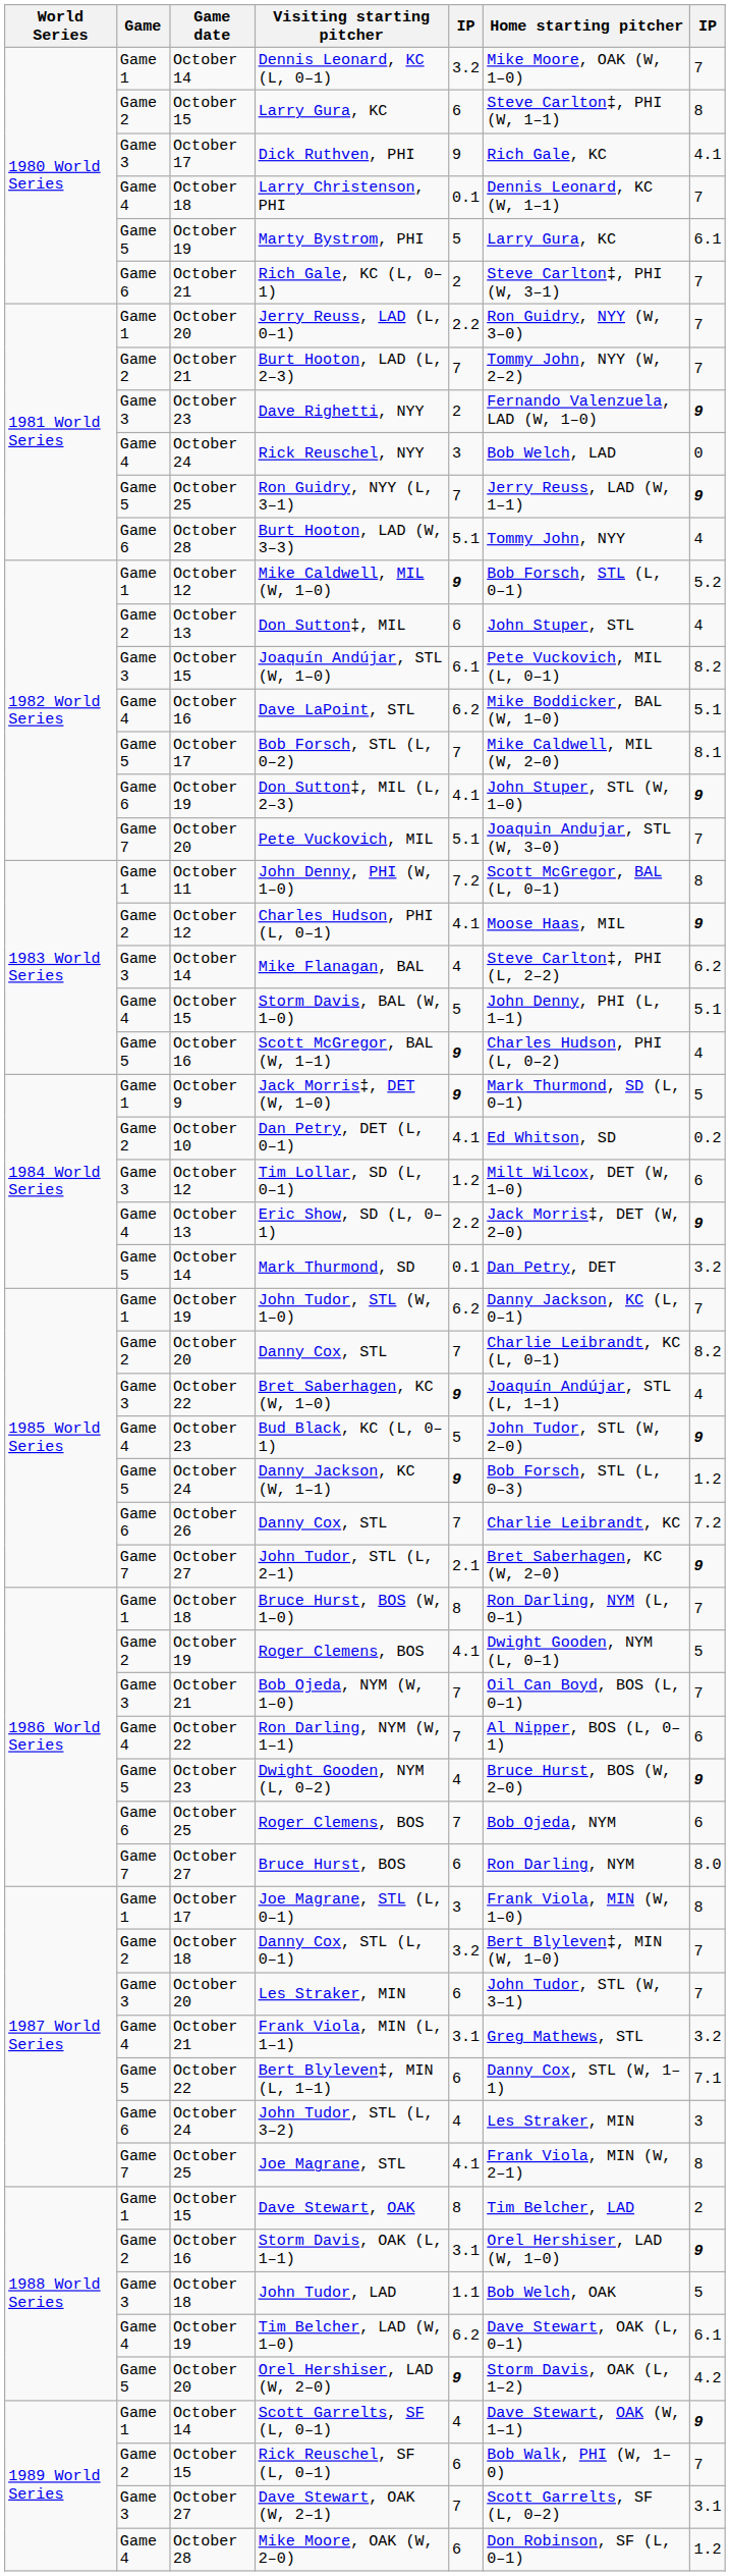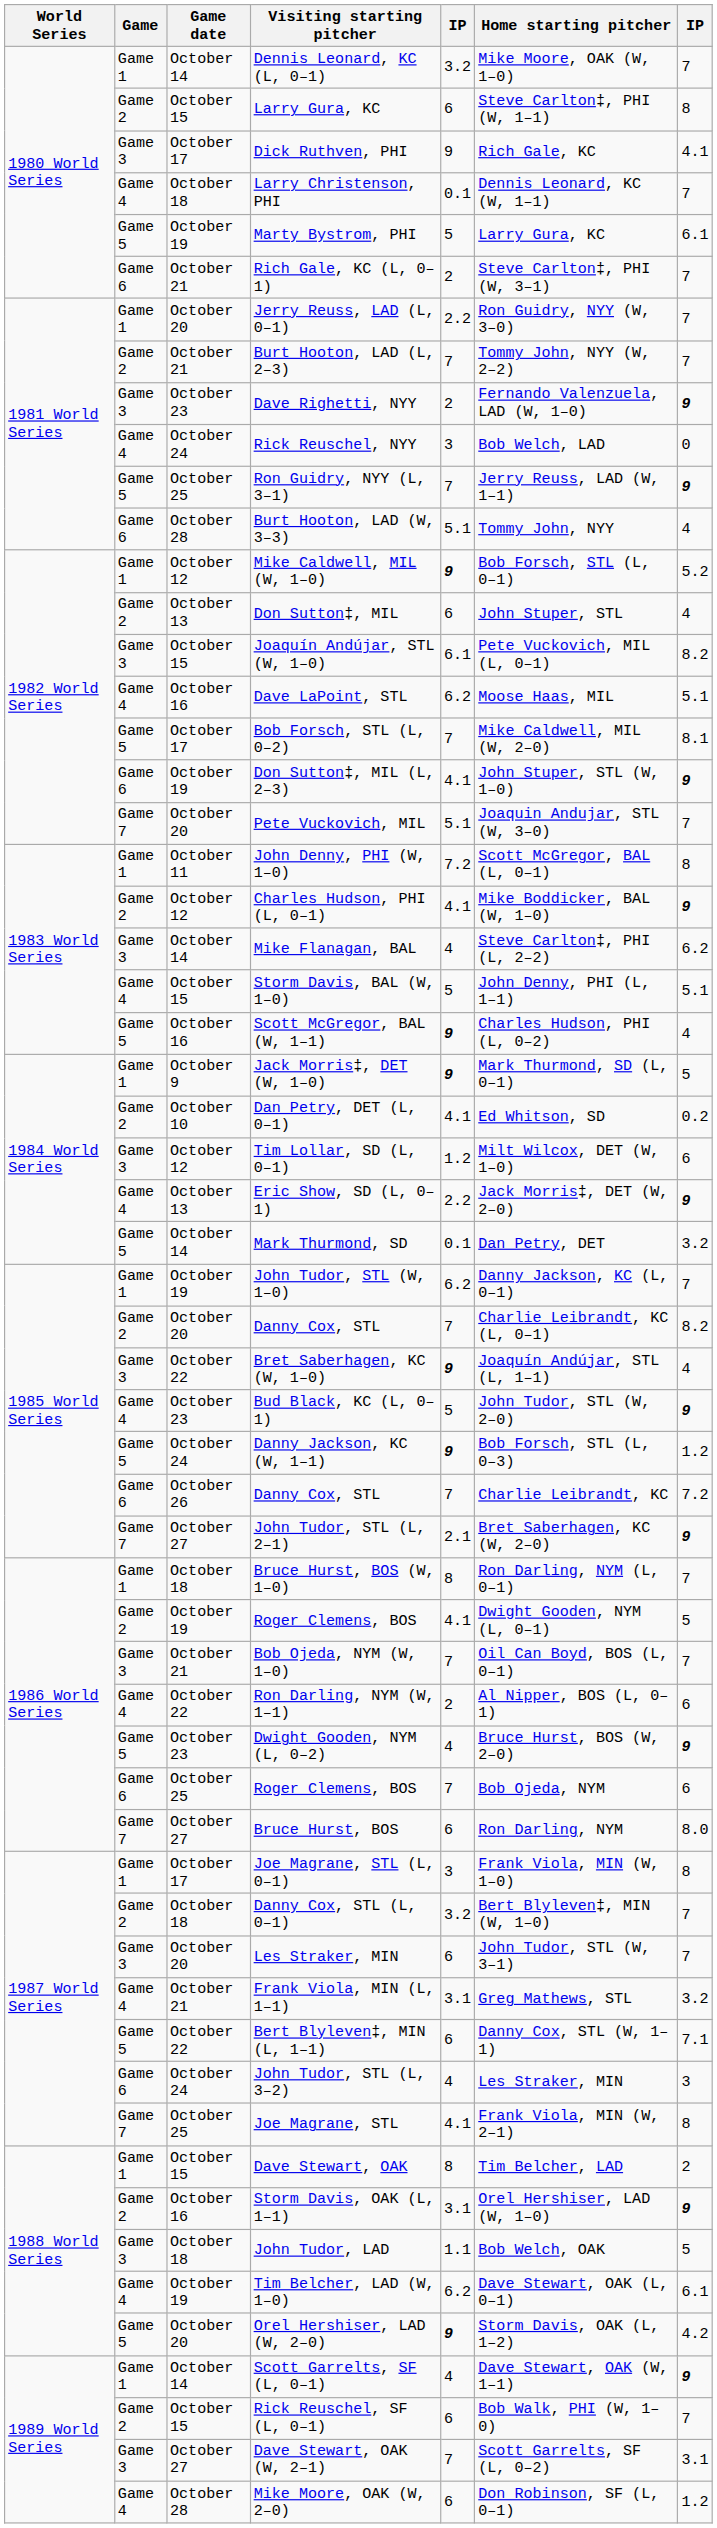 <table class="wikitable">
 <tr>
 <th>World Series</th>
 <th>Game</th>
 <th>Game date</th>
 <th>Visiting starting pitcher</th>
 <th>IP</th>
 <th>Home starting pitcher</th>
 <th>IP</th>
 </tr>
 <tr>
 <td rowspan=6><a href='#'>1980 World Series</a></td>
 <td>Game 1</td>
 <td>October 14</td>
 <td><a href='#'>Dennis Leonard</a>, <a href='#'>KC</a> (L, 0–1)</td>
 <td>3.2</td>
 <td><a href='#'>Mike Moore</a>, OAK (W, 1–0)</td>
 <td>7</td>
 </tr>
 <tr>
 <td>Game 2</td>
 <td>October 15</td>
 <td><a href='#'>Larry Gura</a>, KC</td>
 <td>6</td>
 <td><a href='#'>Steve Carlton</a>‡, PHI (W, 1–1)</td>
 <td>8</td>
 </tr>
 <tr>
 <td>Game 3</td>
 <td>October 17</td>
 <td><a href='#'>Dick Ruthven</a>, PHI</td>
 <td>9</td>
 <td><a href='#'>Rich Gale</a>, KC</td>
 <td>4.1</td>
 </tr>
 <tr>
 <td>Game 4</td>
 <td>October 18</td>
 <td><a href='#'>Larry Christenson</a>, PHI</td>
 <td>0.1</td>
 <td><a href='#'>Dennis Leonard</a>, KC (W, 1–1)</td>
 <td>7</td>
 </tr>
 <tr>
 <td>Game 5</td>
 <td>October 19</td>
 <td><a href='#'>Marty Bystrom</a>, PHI</td>
 <td>5</td>
 <td><a href='#'>Larry Gura</a>, KC</td>
 <td>6.1</td>
 </tr>
 <tr>
 <td>Game 6</td>
 <td>October 21</td>
 <td><a href='#'>Rich Gale</a>, KC (L, 0–1)</td>
 <td>2</td>
 <td><a href='#'>Steve Carlton</a>‡, PHI (W, 3–1)</td>
 <td>7</td>
 </tr>
 <tr>
 <td rowspan=6><a href='#'>1981 World Series</a></td>
 <td>Game 1</td>
 <td>October 20</td>
 <td><a href='#'>Jerry Reuss</a>, <a href='#'>LAD</a> (L, 0–1)</td>
 <td>2.2</td>
 <td><a href='#'>Ron Guidry</a>, <a href='#'>NYY</a> (W, 3–0)</td>
 <td>7</td>
 </tr>
 <tr>
 <td>Game 2</td>
 <td>October 21</td>
 <td><a href='#'>Burt Hooton</a>, LAD (L, 2–3)</td>
 <td>7</td>
 <td><a href='#'>Tommy John</a>, NYY (W, 2–2)</td>
 <td>7</td>
 </tr>
 <tr>
 <td>Game 3</td>
 <td>October 23</td>
 <td><a href='#'>Dave Righetti</a>, NYY</td>
 <td>2</td>
 <td><a href='#'>Fernando Valenzuela</a>, LAD (W, 1–0)</td>
 <td><strong><em>9</em></strong></td>
 </tr>
 <tr>
 <td>Game 4</td>
 <td>October 24</td>
 <td><a href='#'>Rick Reuschel</a>, NYY</td>
 <td>3</td>
 <td><a href='#'>Bob Welch</a>, LAD</td>
 <td>0</td>
 </tr>
 <tr>
 <td>Game 5</td>
 <td>October 25</td>
 <td><a href='#'>Ron Guidry</a>, NYY (L, 3–1)</td>
 <td>7</td>
 <td><a href='#'>Jerry Reuss</a>, LAD (W, 1–1)</td>
 <td><strong><em>9</em></strong></td>
 </tr>
 <tr>
 <td>Game 6</td>
 <td>October 28</td>
 <td><a href='#'>Burt Hooton</a>, LAD (W, 3–3)</td>
 <td>5.1</td>
 <td><a href='#'>Tommy John</a>, NYY</td>
 <td>4</td>
 </tr>
 <tr>
 <td rowspan=7><a href='#'>1982 World Series</a></td>
 <td>Game 1</td>
 <td>October 12</td>
 <td><a href='#'>Mike Caldwell</a>, <a href='#'>MIL</a> (W, 1–0)</td>
 <td><strong><em>9</em></strong></td>
 <td><a href='#'>Bob Forsch</a>, <a href='#'>STL</a> (L, 0–1)</td>
 <td>5.2</td>
 </tr>
 <tr>
 <td>Game 2</td>
 <td>October 13</td>
 <td><a href='#'>Don Sutton</a>‡, MIL</td>
 <td>6</td>
 <td><a href='#'>John Stuper</a>, STL</td>
 <td>4</td>
 </tr>
 <tr>
 <td>Game 3</td>
 <td>October 15</td>
 <td><a href='#'>Joaquín Andújar</a>, STL (W, 1–0)</td>
 <td>6.1</td>
 <td><a href='#'>Pete Vuckovich</a>, MIL (L, 0–1)</td>
 <td>8.2</td>
 </tr>
 <tr>
 <td>Game 4</td>
 <td>October 16</td>
 <td><a href='#'>Dave LaPoint</a>, STL</td>
 <td>6.2</td>
-<td><a href='#'>Mike Boddicker</a>, BAL (W, 1–0)</td>
+<td><a href='#'>Moose Haas</a>, MIL</td>
 <td>5.1</td>
 </tr>
 <tr>
 <td>Game 5</td>
 <td>October 17</td>
 <td><a href='#'>Bob Forsch</a>, STL (L, 0–2)</td>
 <td>7</td>
 <td><a href='#'>Mike Caldwell</a>, MIL (W, 2–0)</td>
 <td>8.1</td>
 </tr>
 <tr>
 <td>Game 6</td>
 <td>October 19</td>
 <td><a href='#'>Don Sutton</a>‡, MIL (L, 2–3)</td>
 <td>4.1</td>
 <td><a href='#'>John Stuper</a>, STL (W, 1–0)</td>
 <td><strong><em>9</em></strong></td>
 </tr>
 <tr>
 <td>Game 7</td>
 <td>October 20</td>
 <td><a href='#'>Pete Vuckovich</a>, MIL</td>
 <td>5.1</td>
 <td><a href='#'>Joaquin Andujar</a>, STL (W, 3–0)</td>
 <td>7</td>
 </tr>
 <tr>
 <td rowspan=5><a href='#'>1983 World Series</a></td>
 <td>Game 1</td>
 <td>October 11</td>
 <td><a href='#'>John Denny</a>, <a href='#'>PHI</a> (W, 1–0)</td>
 <td>7.2</td>
 <td><a href='#'>Scott McGregor</a>, <a href='#'>BAL</a> (L, 0–1)</td>
 <td>8</td>
 </tr>
 <tr>
 <td>Game 2</td>
 <td>October 12</td>
 <td><a href='#'>Charles Hudson</a>, PHI (L, 0–1)</td>
 <td>4.1</td>
-<td><a href='#'>Moose Haas</a>, MIL</td>
+<td><a href='#'>Mike Boddicker</a>, BAL (W, 1–0)</td>
 <td><strong><em>9</em></strong></td>
 </tr>
 <tr>
 <td>Game 3</td>
 <td>October 14</td>
 <td><a href='#'>Mike Flanagan</a>, BAL</td>
 <td>4</td>
 <td><a href='#'>Steve Carlton</a>‡, PHI (L, 2–2)</td>
 <td>6.2</td>
 </tr>
 <tr>
 <td>Game 4</td>
 <td>October 15</td>
 <td><a href='#'>Storm Davis</a>, BAL (W, 1–0)</td>
 <td>5</td>
 <td><a href='#'>John Denny</a>, PHI (L, 1–1)</td>
 <td>5.1</td>
 </tr>
 <tr>
 <td>Game 5</td>
 <td>October 16</td>
 <td><a href='#'>Scott McGregor</a>, BAL (W, 1–1)</td>
 <td><strong><em>9</em></strong></td>
 <td><a href='#'>Charles Hudson</a>, PHI (L, 0–2)</td>
 <td>4</td>
 </tr>
 <tr>
 <td rowspan=5><a href='#'>1984 World Series</a></td>
 <td>Game 1</td>
 <td>October 9</td>
 <td><a href='#'>Jack Morris</a>‡, <a href='#'>DET</a> (W, 1–0)</td>
 <td><strong><em>9</em></strong></td>
 <td><a href='#'>Mark Thurmond</a>, <a href='#'>SD</a> (L, 0–1)</td>
 <td>5</td>
 </tr>
 <tr>
 <td>Game 2</td>
 <td>October 10</td>
 <td><a href='#'>Dan Petry</a>, DET (L, 0–1)</td>
 <td>4.1</td>
 <td><a href='#'>Ed Whitson</a>, SD</td>
 <td>0.2</td>
 </tr>
 <tr>
 <td>Game 3</td>
 <td>October 12</td>
 <td><a href='#'>Tim Lollar</a>, SD (L, 0–1)</td>
 <td>1.2</td>
 <td><a href='#'>Milt Wilcox</a>, DET (W, 1–0)</td>
 <td>6</td>
 </tr>
 <tr>
 <td>Game 4</td>
 <td>October 13</td>
 <td><a href='#'>Eric Show</a>, SD (L, 0–1)</td>
 <td>2.2</td>
 <td><a href='#'>Jack Morris</a>‡, DET (W, 2–0)</td>
 <td><strong><em>9</em></strong></td>
 </tr>
 <tr>
 <td>Game 5</td>
 <td>October 14</td>
 <td><a href='#'>Mark Thurmond</a>, SD</td>
 <td>0.1</td>
 <td><a href='#'>Dan Petry</a>, DET</td>
 <td>3.2</td>
 </tr>
 <tr>
 <td rowspan=7><a href='#'>1985 World Series</a></td>
 <td>Game 1</td>
 <td>October 19</td>
 <td><a href='#'>John Tudor</a>, <a href='#'>STL</a> (W, 1–0)</td>
 <td>6.2</td>
 <td><a href='#'>Danny Jackson</a>, <a href='#'>KC</a> (L, 0–1)</td>
 <td>7</td>
 </tr>
 <tr>
 <td>Game 2</td>
 <td>October 20</td>
 <td><a href='#'>Danny Cox</a>, STL</td>
 <td>7</td>
 <td><a href='#'>Charlie Leibrandt</a>, KC (L, 0–1)</td>
 <td>8.2</td>
 </tr>
 <tr>
 <td>Game 3</td>
 <td>October 22</td>
 <td><a href='#'>Bret Saberhagen</a>, KC (W, 1–0)</td>
 <td><strong><em>9</em></strong></td>
 <td><a href='#'>Joaquín Andújar</a>, STL (L, 1–1)</td>
 <td>4</td>
 </tr>
 <tr>
 <td>Game 4</td>
 <td>October 23</td>
 <td><a href='#'>Bud Black</a>, KC (L, 0–1)</td>
 <td>5</td>
 <td><a href='#'>John Tudor</a>, STL (W, 2–0)</td>
 <td><strong><em>9</em></strong></td>
 </tr>
 <tr>
 <td>Game 5</td>
 <td>October 24</td>
 <td><a href='#'>Danny Jackson</a>, KC (W, 1–1)</td>
 <td><strong><em>9</em></strong></td>
 <td><a href='#'>Bob Forsch</a>, STL (L, 0–3)</td>
 <td>1.2</td>
 </tr>
 <tr>
 <td>Game 6</td>
 <td>October 26</td>
 <td><a href='#'>Danny Cox</a>, STL</td>
 <td>7</td>
 <td><a href='#'>Charlie Leibrandt</a>, KC</td>
 <td>7.2</td>
 </tr>
 <tr>
 <td>Game 7</td>
 <td>October 27</td>
 <td><a href='#'>John Tudor</a>, STL (L, 2–1)</td>
 <td>2.1</td>
 <td><a href='#'>Bret Saberhagen</a>, KC (W, 2–0)</td>
 <td><strong><em>9</em></strong></td>
 </tr>
 <tr>
 <td rowspan=7><a href='#'>1986 World Series</a></td>
 <td>Game 1</td>
 <td>October 18</td>
 <td><a href='#'>Bruce Hurst</a>, <a href='#'>BOS</a> (W, 1–0)</td>
 <td>8</td>
 <td><a href='#'>Ron Darling</a>, <a href='#'>NYM</a> (L, 0–1)</td>
 <td>7</td>
 </tr>
 <tr>
 <td>Game 2</td>
 <td>October 19</td>
 <td><a href='#'>Roger Clemens</a>, BOS</td>
 <td>4.1</td>
 <td><a href='#'>Dwight Gooden</a>, NYM (L, 0–1)</td>
 <td>5</td>
 </tr>
 <tr>
 <td>Game 3</td>
 <td>October 21</td>
 <td><a href='#'>Bob Ojeda</a>, NYM (W, 1–0)</td>
 <td>7</td>
 <td><a href='#'>Oil Can Boyd</a>, BOS (L, 0–1)</td>
 <td>7</td>
 </tr>
 <tr>
 <td>Game 4</td>
 <td>October 22</td>
 <td><a href='#'>Ron Darling</a>, NYM (W, 1–1)</td>
-<td>7</td>
+<td>2</td>
 <td><a href='#'>Al Nipper</a>, BOS (L, 0–1)</td>
 <td>6</td>
 </tr>
 <tr>
 <td>Game 5</td>
 <td>October 23</td>
 <td><a href='#'>Dwight Gooden</a>, NYM (L, 0–2)</td>
 <td>4</td>
 <td><a href='#'>Bruce Hurst</a>, BOS (W, 2–0)</td>
 <td><strong><em>9</em></strong></td>
 </tr>
 <tr>
 <td>Game 6</td>
 <td>October 25</td>
 <td><a href='#'>Roger Clemens</a>, BOS</td>
 <td>7</td>
 <td><a href='#'>Bob Ojeda</a>, NYM</td>
 <td>6</td>
 </tr>
 <tr>
 <td>Game 7</td>
 <td>October 27</td>
 <td><a href='#'>Bruce Hurst</a>, BOS</td>
 <td>6</td>
 <td><a href='#'>Ron Darling</a>, NYM</td>
 <td>8.0</td>
 </tr>
 <tr>
 <td rowspan=7><a href='#'>1987 World Series</a></td>
 <td>Game 1</td>
 <td>October 17</td>
 <td><a href='#'>Joe Magrane</a>, <a href='#'>STL</a> (L, 0–1)</td>
 <td>3</td>
 <td><a href='#'>Frank Viola</a>, <a href='#'>MIN</a> (W, 1–0)</td>
 <td>8</td>
 </tr>
 <tr>
 <td>Game 2</td>
 <td>October 18</td>
 <td><a href='#'>Danny Cox</a>, STL (L, 0–1)</td>
 <td>3.2</td>
 <td><a href='#'>Bert Blyleven</a>‡, MIN (W, 1–0)</td>
 <td>7</td>
 </tr>
 <tr>
 <td>Game 3</td>
 <td>October 20</td>
 <td><a href='#'>Les Straker</a>, MIN</td>
 <td>6</td>
 <td><a href='#'>John Tudor</a>, STL (W, 3–1)</td>
 <td>7</td>
 </tr>
 <tr>
 <td>Game 4</td>
 <td>October 21</td>
 <td><a href='#'>Frank Viola</a>, MIN (L, 1–1)</td>
 <td>3.1</td>
 <td><a href='#'>Greg Mathews</a>, STL</td>
 <td>3.2</td>
 </tr>
 <tr>
 <td>Game 5</td>
 <td>October 22</td>
 <td><a href='#'>Bert Blyleven</a>‡, MIN (L, 1–1)</td>
 <td>6</td>
 <td><a href='#'>Danny Cox</a>, STL (W, 1–1)</td>
 <td>7.1</td>
 </tr>
 <tr>
 <td>Game 6</td>
 <td>October 24</td>
 <td><a href='#'>John Tudor</a>, STL (L, 3–2)</td>
 <td>4</td>
 <td><a href='#'>Les Straker</a>, MIN</td>
 <td>3</td>
 </tr>
 <tr>
 <td>Game 7</td>
 <td>October 25</td>
 <td><a href='#'>Joe Magrane</a>, STL</td>
 <td>4.1</td>
 <td><a href='#'>Frank Viola</a>, MIN (W, 2–1)</td>
 <td>8</td>
 </tr>
 <tr>
 <td rowspan=5><a href='#'>1988 World Series</a></td>
 <td>Game 1</td>
 <td>October 15</td>
 <td><a href='#'>Dave Stewart</a>, <a href='#'>OAK</a></td>
 <td>8</td>
 <td><a href='#'>Tim Belcher</a>, <a href='#'>LAD</a></td>
 <td>2</td>
 </tr>
 <tr>
 <td>Game 2</td>
 <td>October 16</td>
 <td><a href='#'>Storm Davis</a>, OAK (L, 1–1)</td>
 <td>3.1</td>
 <td><a href='#'>Orel Hershiser</a>, LAD (W, 1–0)</td>
 <td><strong><em>9</em></strong></td>
 </tr>
 <tr>
 <td>Game 3</td>
 <td>October 18</td>
 <td><a href='#'>John Tudor</a>, LAD</td>
 <td>1.1</td>
 <td><a href='#'>Bob Welch</a>, OAK</td>
 <td>5</td>
 </tr>
 <tr>
 <td>Game 4</td>
 <td>October 19</td>
 <td><a href='#'>Tim Belcher</a>, LAD (W, 1–0)</td>
 <td>6.2</td>
 <td><a href='#'>Dave Stewart</a>, OAK (L, 0–1)</td>
 <td>6.1</td>
 </tr>
 <tr>
 <td>Game 5</td>
 <td>October 20</td>
 <td><a href='#'>Orel Hershiser</a>, LAD (W, 2–0)</td>
 <td><strong><em>9</em></strong></td>
 <td><a href='#'>Storm Davis</a>, OAK (L, 1–2)</td>
 <td>4.2</td>
 </tr>
 <tr>
 <td rowspan=4><a href='#'>1989 World Series</a></td>
 <td>Game 1</td>
 <td>October 14</td>
 <td><a href='#'>Scott Garrelts</a>, <a href='#'>SF</a> (L, 0–1)</td>
 <td>4</td>
 <td><a href='#'>Dave Stewart</a>, <a href='#'>OAK</a> (W, 1–1)</td>
 <td><strong><em>9</em></strong></td>
 </tr>
 <tr>
 <td>Game 2</td>
 <td>October 15</td>
 <td><a href='#'>Rick Reuschel</a>, SF (L, 0–1)</td>
 <td>6</td>
 <td><a href='#'>Bob Walk</a>, <a href='#'>PHI</a> (W, 1–0)</td>
 <td>7</td>
 </tr>
 <tr>
 <td>Game 3</td>
 <td>October 27</td>
 <td><a href='#'>Dave Stewart</a>, OAK (W, 2–1)</td>
 <td>7</td>
 <td><a href='#'>Scott Garrelts</a>, SF (L, 0–2)</td>
 <td>3.1</td>
 </tr>
 <tr>
 <td>Game 4</td>
 <td>October 28</td>
 <td><a href='#'>Mike Moore</a>, OAK (W, 2–0)</td>
 <td>6</td>
 <td><a href='#'>Don Robinson</a>, SF (L, 0–1)</td>
 <td>1.2</td>
 </tr>
 </table>
